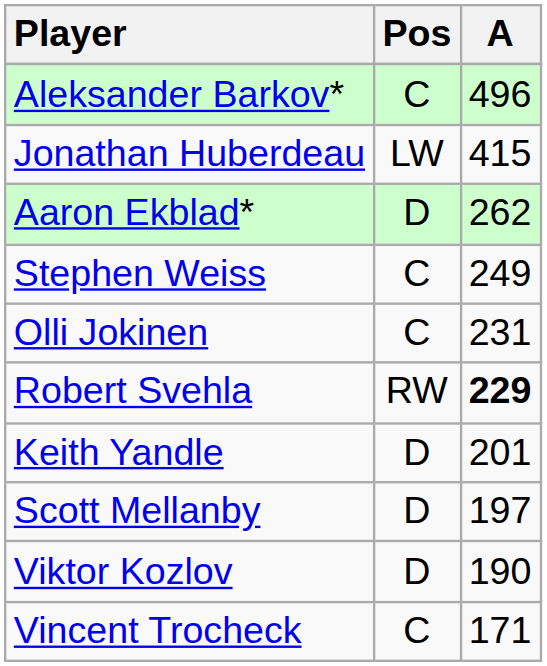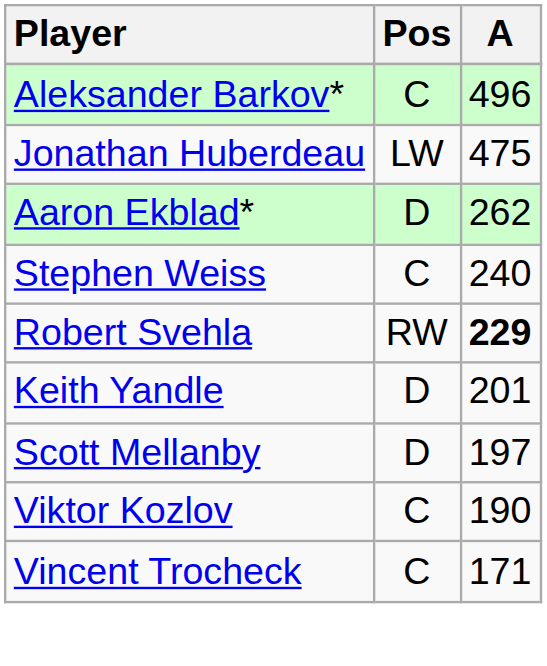 <table class="wikitable" style="text-align:center;">
 <tr>
 <th style="text-align:left;">Player</th>
 <th>Pos</th>
 <th>A</th>
 </tr>
 <tr>
 </tr>
 <tr style="background:#cfc;">
 <td style="text-align:left;"><a href='#'>Aleksander Barkov</a>*</td>
 <td>C</td>
 <td>496</td>
 </tr>
 <tr>
 <td style="text-align:left;"><a href='#'>Jonathan Huberdeau</a></td>
 <td>LW</td>
-<td>415</td>
+<td>475</td>
 </tr>
 <tr style="background:#cfc;">
 <td style="text-align:left;"><a href='#'>Aaron Ekblad</a>*</td>
 <td>D</td>
 <td>262</td>
 </tr>
 <tr>
 <td style="text-align:left;"><a href='#'>Stephen Weiss</a></td>
 <td>C</td>
-<td>249</td>
-</tr>
-<tr>
-<td style="text-align:left;"><a href='#'>Olli Jokinen</a></td>
-<td>C</td>
-<td>231</td>
+<td>240</td>
 </tr>
 <tr>
 <td style="text-align:left;"><a href='#'>Robert Svehla</a></td>
 <td>RW</td>
 <td><strong>229</strong></td>
 </tr>
 <tr>
 <td style="text-align:left;"><a href='#'>Keith Yandle</a></td>
 <td>D</td>
 <td>201</td>
 </tr>
 <tr>
 <td style="text-align:left;"><a href='#'>Scott Mellanby</a></td>
 <td>D</td>
 <td>197</td>
 </tr>
 <tr>
 <td style="text-align:left;"><a href='#'>Viktor Kozlov</a></td>
-<td>D</td>
+<td>C</td>
 <td>190</td>
 </tr>
 <tr>
 <td style="text-align:left;"><a href='#'>Vincent Trocheck</a></td>
 <td>C</td>
 <td>171</td>
 </tr>
 </table>
